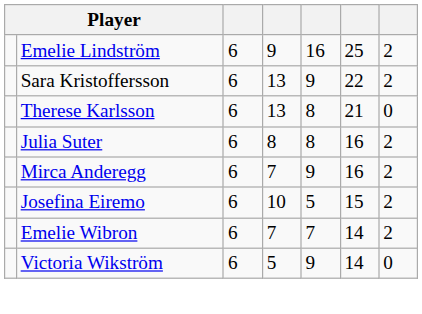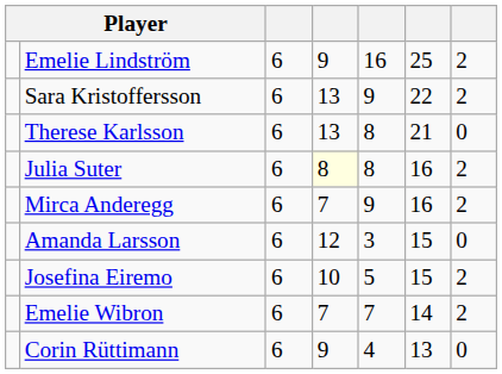 <table class="wikitable">
 <tr>
 <th bgcolor="#DDDDFF" width="175px" colspan="2">Player</th>
 <th bgcolor="#DDDDFF" width="25px"></th>
 <th bgcolor="#DDDDFF" width="25px"></th>
 <th bgcolor="#DDDDFF" width="25px"></th>
 <th bgcolor="#DDDDFF" width="25px"></th>
 <th bgcolor="#DDDDFF" width="25px"></th>
 </tr>
 <tr>
 <td></td>
 <td><a href='#'>Emelie Lindström</a></td>
 <td>6</td>
 <td>9</td>
 <td>16</td>
 <td>25</td>
 <td>2</td>
 </tr>
 <tr>
 <td></td>
 <td>Sara Kristoffersson</td>
 <td>6</td>
 <td>13</td>
 <td>9</td>
 <td>22</td>
 <td>2</td>
 </tr>
 <tr>
 <td></td>
 <td><a href='#'>Therese Karlsson</a></td>
 <td>6</td>
 <td>13</td>
 <td>8</td>
 <td>21</td>
 <td>0</td>
 </tr>
 <tr>
 <td></td>
 <td><a href='#'>Julia Suter</a></td>
 <td>6</td>
-<td>8</td>
+<td style="background: lightyellow;">8</td>
 <td>8</td>
 <td>16</td>
 <td>2</td>
 </tr>
 <tr>
 <td></td>
 <td><a href='#'>Mirca Anderegg</a></td>
 <td>6</td>
 <td>7</td>
 <td>9</td>
 <td>16</td>
 <td>2</td>
+</tr>
+<tr>
+<td></td>
+<td><a href='#'>Amanda Larsson</a></td>
+<td>6</td>
+<td>12</td>
+<td>3</td>
+<td>15</td>
+<td>0</td>
 </tr>
 <tr>
 <td></td>
 <td><a href='#'>Josefina Eiremo</a></td>
 <td>6</td>
 <td>10</td>
 <td>5</td>
 <td>15</td>
 <td>2</td>
 </tr>
 <tr>
 <td></td>
 <td><a href='#'>Emelie Wibron</a></td>
 <td>6</td>
 <td>7</td>
 <td>7</td>
 <td>14</td>
 <td>2</td>
 </tr>
 <tr>
 <td></td>
-<td><a href='#'>Victoria Wikström</a></td>
+<td><a href='#'>Corin Rüttimann</a></td>
 <td>6</td>
-<td>5</td>
 <td>9</td>
-<td>14</td>
+<td>4</td>
+<td>13</td>
 <td>0</td>
 </tr>
 </table>
